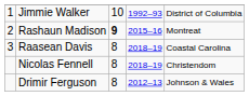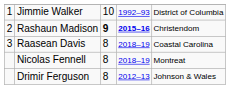 <table class="wikitable">
 <tr>
 </tr>
 <tr>
 <td>1</td>
 <td>Jimmie Walker</td>
 <td>10</td>
 <td style="font-size:80%;"><a href='#'>1992–93</a></td>
 <td style="font-size:80%;">District of Columbia</td>
 </tr>
 <tr>
 <td>2</td>
 <td>Rashaun Madison</td>
 <td><strong>9</strong></td>
-<td style="font-size:80%;"><a href='#'>2015–16</a></td>
-<td style="font-size:80%;">Montreat</td>
+<td style="font-size:80%;"><strong><a href='#'>2015–16</a></strong></td>
+<td style="font-size:80%;">Christendom</td>
 </tr>
 <tr>
 <td>3</td>
 <td>Raasean Davis</td>
 <td>8</td>
 <td style="font-size:80%;"><a href='#'>2018–19</a></td>
 <td style="font-size:80%;">Coastal Carolina</td>
 </tr>
 <tr>
 <td></td>
 <td>Nicolas Fennell</td>
 <td>8</td>
 <td style="font-size:80%;"><a href='#'>2018–19</a></td>
-<td style="font-size:80%;">Christendom</td>
+<td style="font-size:80%;">Montreat</td>
 </tr>
 <tr>
 <td></td>
 <td>Drimir Ferguson</td>
 <td>8</td>
 <td style="font-size:80%;"><a href='#'>2012–13</a></td>
 <td style="font-size:80%;">Johnson & Wales</td>
 </tr>
 </table>
